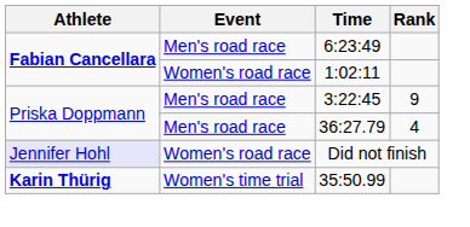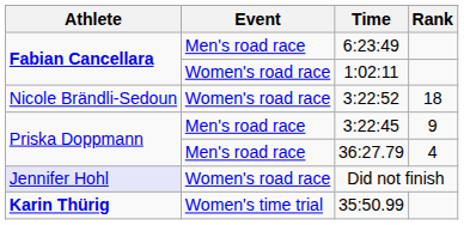 <table class=wikitable style="font-size:90%">
 <tr>
 <th>Athlete</th>
 <th>Event</th>
 <th>Time</th>
 <th>Rank</th>
 </tr>
 <tr align=center>
 <td align=left rowspan=2><strong><a href='#'>Fabian Cancellara</a></strong></td>
 <td align=left><a href='#'>Men's road race</a></td>
 <td>6:23:49</td>
 <td></td>
 </tr>
 <tr align=center>
 <td align=left><a href='#'>Women's road race</a></td>
 <td>1:02:11</td>
 <td></td>
+</tr>
+<tr align=center>
+<td align=left><a href='#'>Nicole Brändli-Sedoun</a></td>
+<td align=left><a href='#'>Women's road race</a></td>
+<td>3:22:52</td>
+<td>18</td>
 </tr>
 <tr align=center>
 <td align=left rowspan=2><a href='#'>Priska Doppmann</a></td>
 <td align=left><a href='#'>Men's road race</a></td>
 <td>3:22:45</td>
 <td>9</td>
 </tr>
 <tr align=center>
 <td align=left><a href='#'>Men's road race</a></td>
 <td>36:27.79</td>
 <td>4</td>
 </tr>
 <tr align=center>
 <td align=left style="background: lavender;"><a href='#'>Jennifer Hohl</a></td>
 <td align=left><a href='#'>Women's road race</a></td>
 <td colspan=2>Did not finish</td>
 </tr>
 <tr align=center>
 <td align=left><strong><a href='#'>Karin Thürig</a></strong></td>
 <td align=left><a href='#'>Women's time trial</a></td>
 <td>35:50.99</td>
 <td></td>
 </tr>
 </table>
